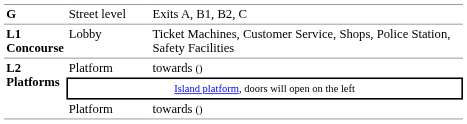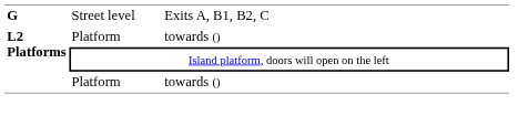 <table table border=0 cellspacing=0 cellpadding=3>
 <tr>
 <td style="border-top:solid 1px gray;" width=50 valign=top><strong>G</strong></td>
 <td style="border-top:solid 1px gray;" width=100 valign=top>Street level</td>
 <td style="border-top:solid 1px gray;" width=390 valign=top>Exits A, B1, B2, C</td>
-</tr>
-<tr>
-<td style="border-bottom:solid 1px gray; border-top:solid 1px gray;" valign=top><strong>L1<br>Concourse</strong></td>
-<td style="border-bottom:solid 1px gray; border-top:solid 1px gray;" valign=top>Lobby</td>
-<td style="border-bottom:solid 1px gray; border-top:solid 1px gray;" valign=top>Ticket Machines, Customer Service, Shops, Police Station, Safety Facilities</td>
 </tr>
 <tr>
 <td style="border-bottom:solid 1px gray;" rowspan=3 valign=top><strong>L2<br>Platforms</strong></td>
 <td>Platform </td>
 <td>  towards  <small>()</small></td>
 </tr>
 <tr>
 <td style="border-right:solid 2px black;border-left:solid 2px black;border-top:solid 2px black;border-bottom:solid 2px black;text-align:center;" colspan=2><small><a href='#'>Island platform</a>, doors will open on the left</small></td>
 </tr>
 <tr>
 <td style="border-bottom:solid 1px gray;">Platform </td>
 <td style="border-bottom:solid 1px gray;"> towards  <small>()</small> </td>
 </tr>
 </table>
